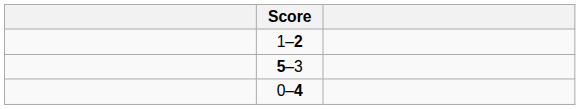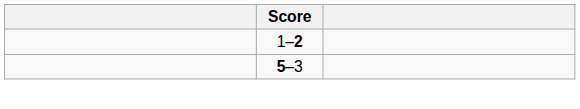 <table class="wikitable" style="text-align: center;">
 <tr>
 <th width=250></th>
 <th width=60>Score</th>
 <th width=250></th>
 </tr>
 <tr>
 <td align=left></td>
 <td>1–<strong>2</strong></td>
 <td align=left><strong></td>
 </tr>
 <tr>
 <td align=left></strong></td>
 <td><strong>5</strong>–3</td>
 <td align=left></td>
 </tr>
-<tr>
-<td align=left></td>
-<td>0–<strong>4</strong></td>
-<td align=left><strong></td>
-</tr>
 </table>
